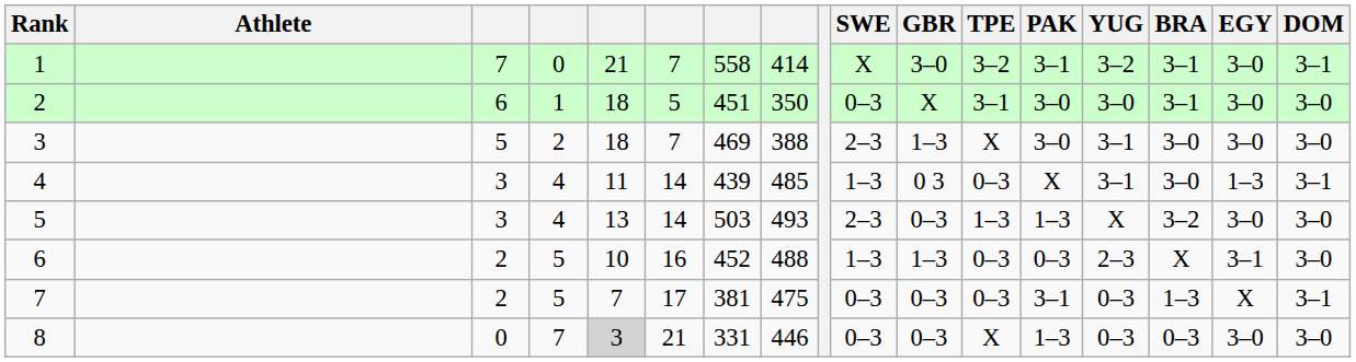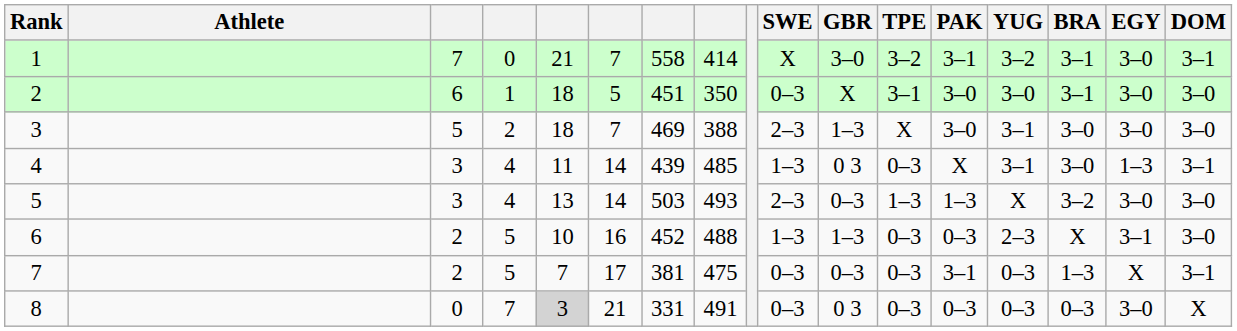 <table class="wikitable" style="text-align:center">
 <tr>
 <th>Rank</th>
 <th width=250>Athlete</th>
 <th width=30></th>
 <th width=30></th>
 <th width=30></th>
 <th width=30></th>
 <th width=30></th>
 <th width=30></th>
 <th rowspan=9></th>
 <th width=30>SWE</th>
 <th width=30>GBR</th>
 <th width=30>TPE</th>
 <th width=30>PAK</th>
 <th width=30>YUG</th>
 <th width=30>BRA</th>
 <th width=30>EGY</th>
 <th width=30>DOM</th>
 </tr>
 <tr style="background-color:#ccffcc;">
 <td>1</td>
 <td align=left></td>
 <td>7</td>
 <td>0</td>
 <td>21</td>
 <td>7</td>
 <td>558</td>
 <td>414</td>
 <td>X</td>
 <td>3–0</td>
 <td>3–2</td>
 <td>3–1</td>
 <td>3–2</td>
 <td>3–1</td>
 <td>3–0</td>
 <td>3–1</td>
 </tr>
 <tr style="background-color:#ccffcc;">
 <td>2</td>
 <td align=left></td>
 <td>6</td>
 <td>1</td>
 <td>18</td>
 <td>5</td>
 <td>451</td>
 <td>350</td>
 <td>0–3</td>
 <td>X</td>
 <td>3–1</td>
 <td>3–0</td>
 <td>3–0</td>
 <td>3–1</td>
 <td>3–0</td>
 <td>3–0</td>
 </tr>
 <tr>
 <td>3</td>
 <td align=left></td>
 <td>5</td>
 <td>2</td>
 <td>18</td>
 <td>7</td>
 <td>469</td>
 <td>388</td>
 <td>2–3</td>
 <td>1–3</td>
 <td>X</td>
 <td>3–0</td>
 <td>3–1</td>
 <td>3–0</td>
 <td>3–0</td>
 <td>3–0</td>
 </tr>
 <tr>
 <td>4</td>
 <td align=left></td>
 <td>3</td>
 <td>4</td>
 <td>11</td>
 <td>14</td>
 <td>439</td>
 <td>485</td>
 <td>1–3</td>
 <td>0 3</td>
 <td>0–3</td>
 <td>X</td>
 <td>3–1</td>
 <td>3–0</td>
 <td>1–3</td>
 <td>3–1</td>
 </tr>
 <tr>
 <td>5</td>
 <td align=left></td>
 <td>3</td>
 <td>4</td>
 <td>13</td>
 <td>14</td>
 <td>503</td>
 <td>493</td>
 <td>2–3</td>
 <td>0–3</td>
 <td>1–3</td>
 <td>1–3</td>
 <td>X</td>
 <td>3–2</td>
 <td>3–0</td>
 <td>3–0</td>
 </tr>
 <tr>
 <td>6</td>
 <td align=left></td>
 <td>2</td>
 <td>5</td>
 <td>10</td>
 <td>16</td>
 <td>452</td>
 <td>488</td>
 <td>1–3</td>
 <td>1–3</td>
 <td>0–3</td>
 <td>0–3</td>
 <td>2–3</td>
 <td>X</td>
 <td>3–1</td>
 <td>3–0</td>
 </tr>
 <tr>
 <td>7</td>
 <td align=left></td>
 <td>2</td>
 <td>5</td>
 <td>7</td>
 <td>17</td>
 <td>381</td>
 <td>475</td>
 <td>0–3</td>
 <td>0–3</td>
 <td>0–3</td>
 <td>3–1</td>
 <td>0–3</td>
 <td>1–3</td>
 <td>X</td>
 <td>3–1</td>
 </tr>
 <tr>
 <td>8</td>
 <td align=left></td>
 <td>0</td>
 <td>7</td>
 <td style="background: lightgrey;">3</td>
 <td>21</td>
 <td>331</td>
-<td>446</td>
+<td>491</td>
+<td>0–3</td>
+<td>0 3</td>
 <td>0–3</td>
 <td>0–3</td>
-<td>X</td>
-<td>1–3</td>
 <td>0–3</td>
 <td>0–3</td>
 <td>3–0</td>
-<td>3–0</td>
+<td>X</td>
 </tr>
 </table>
